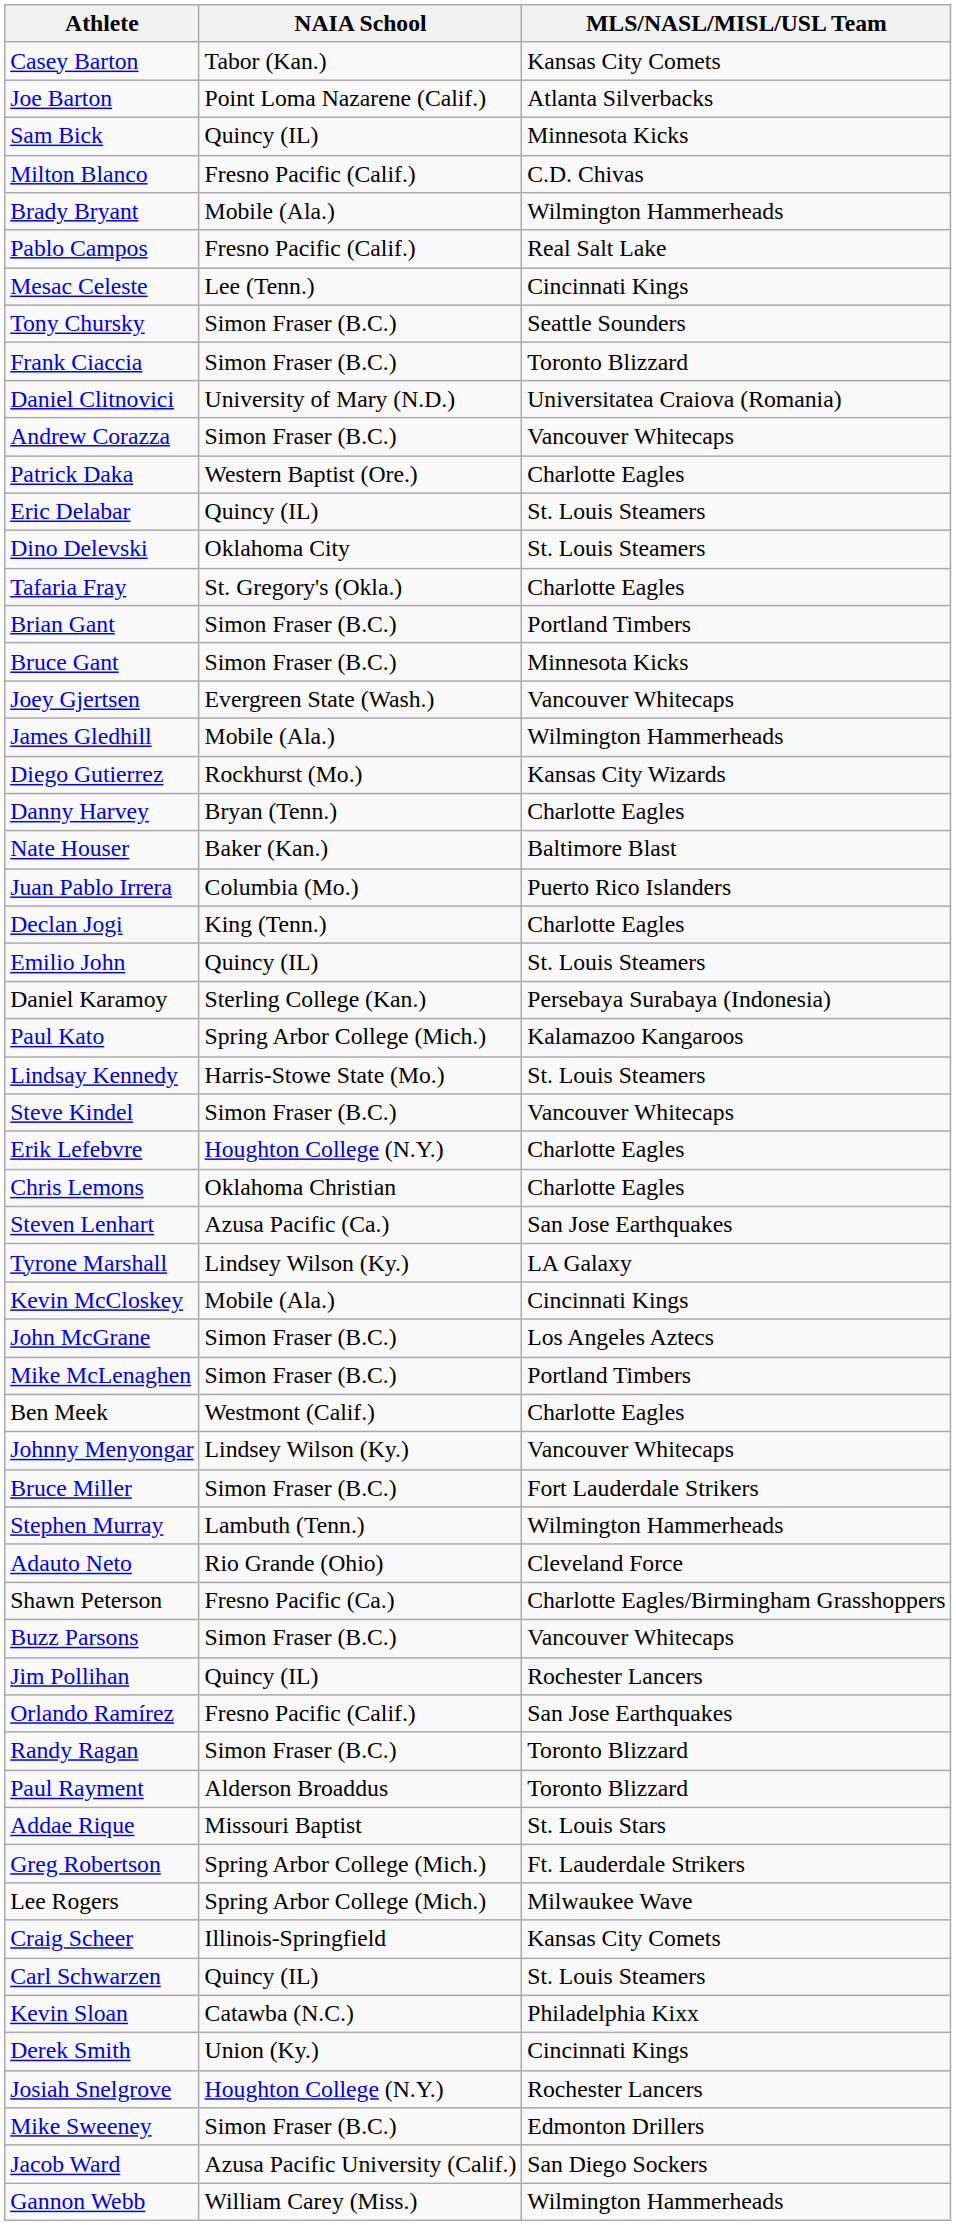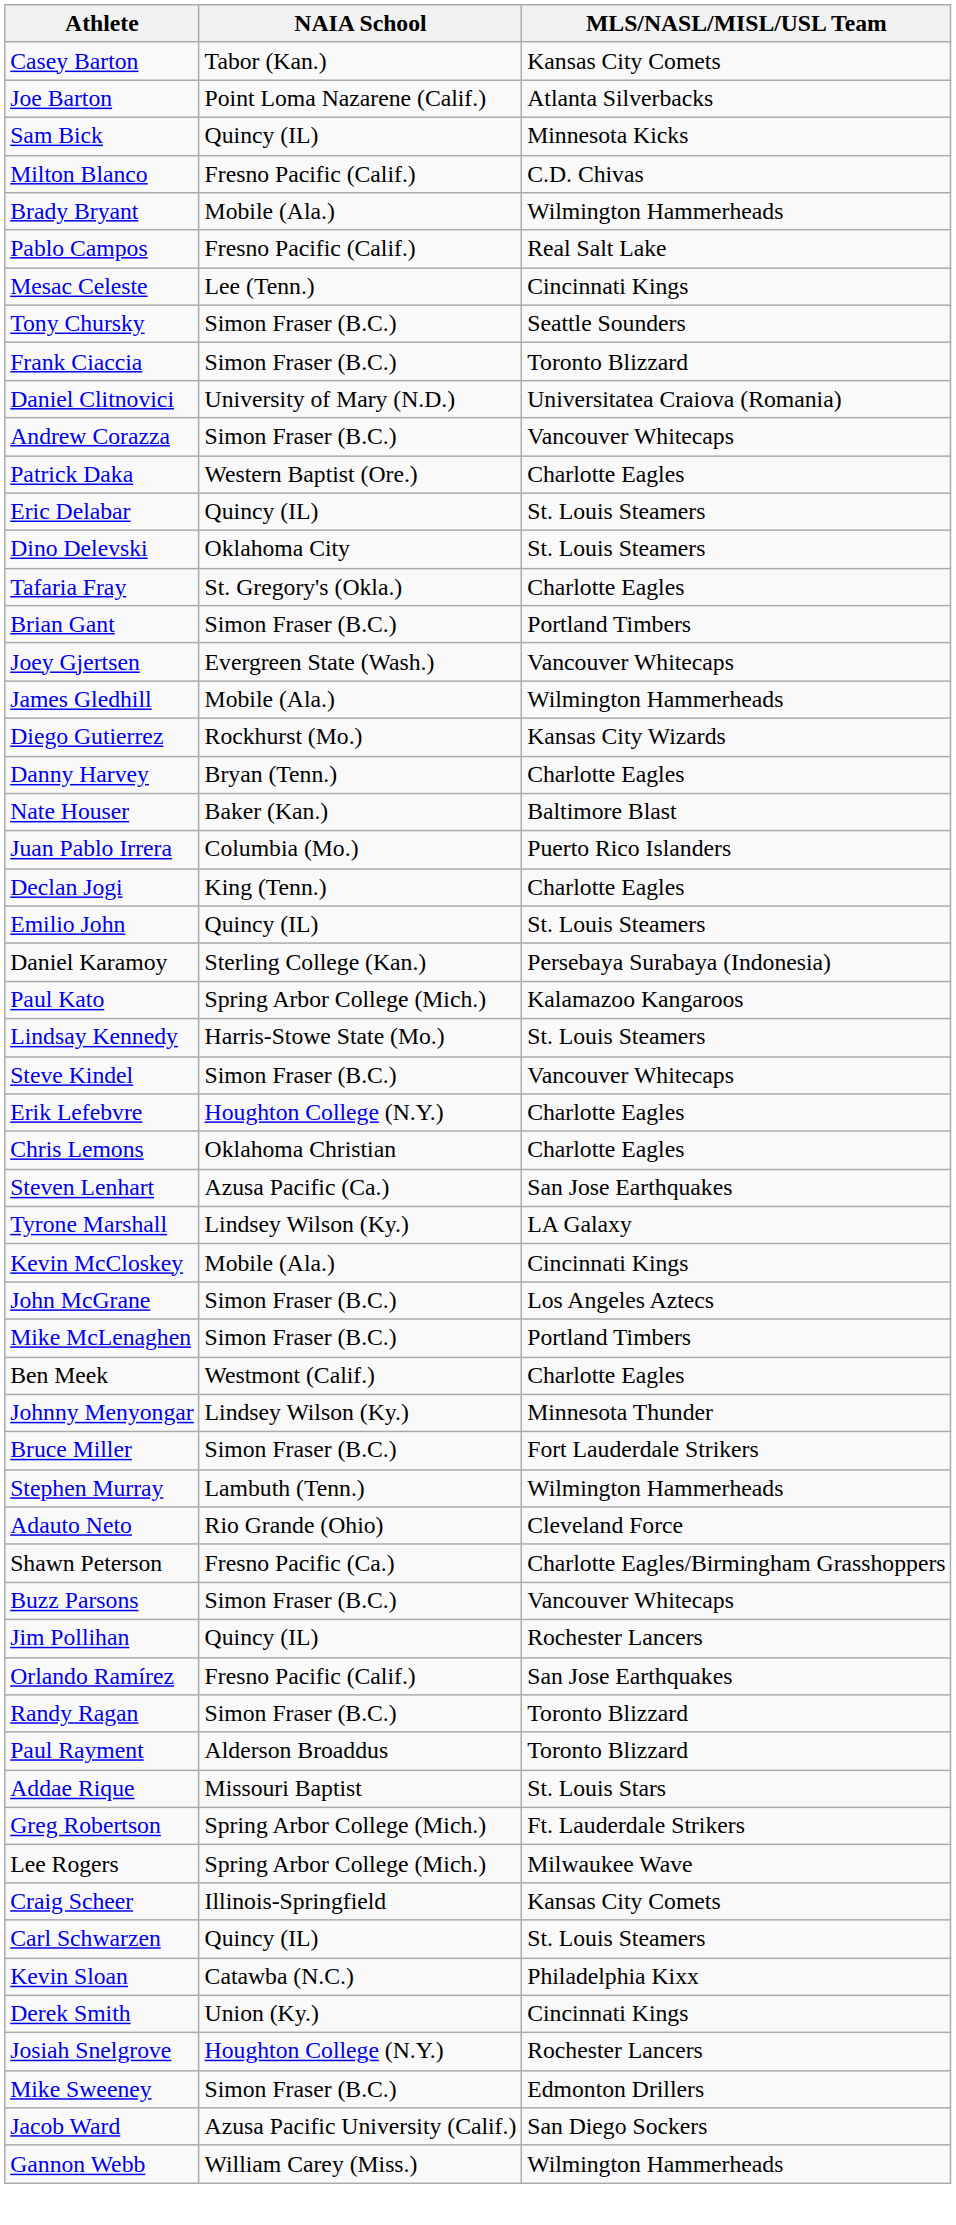 <table class="wikitable sortable">
 <tr>
 <th>Athlete</th>
 <th>NAIA School</th>
 <th>MLS/NASL/MISL/USL Team</th>
 </tr>
 <tr>
 <td><a href='#'>Casey Barton</a></td>
 <td>Tabor (Kan.)</td>
 <td>Kansas City Comets</td>
 </tr>
 <tr>
 <td><a href='#'>Joe Barton</a></td>
 <td>Point Loma Nazarene (Calif.)</td>
 <td>Atlanta Silverbacks</td>
 </tr>
 <tr>
 <td><a href='#'>Sam Bick</a></td>
 <td>Quincy (IL)</td>
 <td>Minnesota Kicks</td>
 </tr>
 <tr>
 <td><a href='#'>Milton Blanco</a></td>
 <td>Fresno Pacific (Calif.)</td>
 <td>C.D. Chivas</td>
 </tr>
 <tr>
 <td><a href='#'>Brady Bryant</a></td>
 <td>Mobile (Ala.)</td>
 <td>Wilmington Hammerheads</td>
 </tr>
 <tr>
 <td><a href='#'>Pablo Campos</a></td>
 <td>Fresno Pacific (Calif.)</td>
 <td>Real Salt Lake</td>
 </tr>
 <tr>
 <td><a href='#'>Mesac Celeste</a></td>
 <td>Lee (Tenn.)</td>
 <td>Cincinnati Kings</td>
 </tr>
 <tr>
 <td><a href='#'>Tony Chursky</a></td>
 <td>Simon Fraser (B.C.)</td>
 <td>Seattle Sounders</td>
 </tr>
 <tr>
 <td><a href='#'>Frank Ciaccia</a></td>
 <td>Simon Fraser (B.C.)</td>
 <td>Toronto Blizzard</td>
 </tr>
 <tr>
 <td><a href='#'>Daniel Clitnovici</a></td>
 <td>University of Mary (N.D.)</td>
 <td>Universitatea Craiova (Romania)</td>
 </tr>
 <tr>
 <td><a href='#'>Andrew Corazza</a></td>
 <td>Simon Fraser (B.C.)</td>
 <td>Vancouver Whitecaps</td>
 </tr>
 <tr>
 <td><a href='#'>Patrick Daka</a></td>
 <td>Western Baptist (Ore.)</td>
 <td>Charlotte Eagles</td>
 </tr>
 <tr>
 <td><a href='#'>Eric Delabar</a></td>
 <td>Quincy (IL)</td>
 <td>St. Louis Steamers</td>
 </tr>
 <tr>
 <td><a href='#'>Dino Delevski</a></td>
 <td>Oklahoma City</td>
 <td>St. Louis Steamers</td>
 </tr>
 <tr>
 <td><a href='#'>Tafaria Fray</a></td>
 <td>St. Gregory's (Okla.)</td>
 <td>Charlotte Eagles</td>
 </tr>
 <tr>
 <td><a href='#'>Brian Gant</a></td>
 <td>Simon Fraser (B.C.)</td>
 <td>Portland Timbers</td>
-</tr>
-<tr>
-<td><a href='#'>Bruce Gant</a></td>
-<td>Simon Fraser (B.C.)</td>
-<td>Minnesota Kicks</td>
 </tr>
 <tr>
 <td><a href='#'>Joey Gjertsen</a></td>
 <td>Evergreen State (Wash.)</td>
 <td>Vancouver Whitecaps</td>
 </tr>
 <tr>
 <td><a href='#'>James Gledhill</a></td>
 <td>Mobile (Ala.)</td>
 <td>Wilmington Hammerheads</td>
 </tr>
 <tr>
 <td><a href='#'>Diego Gutierrez</a></td>
 <td>Rockhurst (Mo.)</td>
 <td>Kansas City Wizards</td>
 </tr>
 <tr>
 <td><a href='#'>Danny Harvey</a></td>
 <td>Bryan (Tenn.)</td>
 <td>Charlotte Eagles</td>
 </tr>
 <tr>
 <td><a href='#'>Nate Houser</a></td>
 <td>Baker (Kan.)</td>
 <td>Baltimore Blast</td>
 </tr>
 <tr>
 <td><a href='#'>Juan Pablo Irrera</a></td>
 <td>Columbia (Mo.)</td>
 <td>Puerto Rico Islanders</td>
 </tr>
 <tr>
 <td><a href='#'>Declan Jogi</a></td>
 <td>King (Tenn.)</td>
 <td>Charlotte Eagles</td>
 </tr>
 <tr>
 <td><a href='#'>Emilio John</a></td>
 <td>Quincy (IL)</td>
 <td>St. Louis Steamers</td>
 </tr>
 <tr>
 <td>Daniel Karamoy</td>
 <td>Sterling College (Kan.)</td>
 <td>Persebaya Surabaya (Indonesia)</td>
 </tr>
 <tr>
 <td><a href='#'>Paul Kato</a></td>
 <td>Spring Arbor College (Mich.)</td>
 <td>Kalamazoo Kangaroos</td>
 </tr>
 <tr>
 <td><a href='#'>Lindsay Kennedy</a></td>
 <td>Harris-Stowe State (Mo.)</td>
 <td>St. Louis Steamers</td>
 </tr>
 <tr>
 <td><a href='#'>Steve Kindel</a></td>
 <td>Simon Fraser (B.C.)</td>
 <td>Vancouver Whitecaps</td>
 </tr>
 <tr>
 <td><a href='#'>Erik Lefebvre</a></td>
 <td><a href='#'>Houghton College</a> (N.Y.)</td>
 <td>Charlotte Eagles</td>
 </tr>
 <tr>
 <td><a href='#'>Chris Lemons</a></td>
 <td>Oklahoma Christian</td>
 <td>Charlotte Eagles</td>
 </tr>
 <tr>
 <td><a href='#'>Steven Lenhart</a></td>
 <td>Azusa Pacific (Ca.)</td>
 <td>San Jose Earthquakes</td>
 </tr>
 <tr>
 <td><a href='#'>Tyrone Marshall</a></td>
 <td>Lindsey Wilson (Ky.)</td>
 <td>LA Galaxy</td>
 </tr>
 <tr>
 <td><a href='#'>Kevin McCloskey</a></td>
 <td>Mobile (Ala.)</td>
 <td>Cincinnati Kings</td>
 </tr>
 <tr>
 <td><a href='#'>John McGrane</a></td>
 <td>Simon Fraser (B.C.)</td>
 <td>Los Angeles Aztecs</td>
 </tr>
 <tr>
 <td><a href='#'>Mike McLenaghen</a></td>
 <td>Simon Fraser (B.C.)</td>
 <td>Portland Timbers</td>
 </tr>
 <tr>
 <td>Ben Meek</td>
 <td>Westmont (Calif.)</td>
 <td>Charlotte Eagles</td>
 </tr>
 <tr>
 <td><a href='#'>Johnny Menyongar</a></td>
 <td>Lindsey Wilson (Ky.)</td>
-<td>Vancouver Whitecaps</td>
+<td>Minnesota Thunder</td>
 </tr>
 <tr>
 <td><a href='#'>Bruce Miller</a></td>
 <td>Simon Fraser (B.C.)</td>
 <td>Fort Lauderdale Strikers</td>
 </tr>
 <tr>
 <td><a href='#'>Stephen Murray</a></td>
 <td>Lambuth (Tenn.)</td>
 <td>Wilmington Hammerheads</td>
 </tr>
 <tr>
 <td><a href='#'>Adauto Neto</a></td>
 <td>Rio Grande (Ohio)</td>
 <td>Cleveland Force</td>
 </tr>
 <tr>
 <td>Shawn Peterson</td>
 <td>Fresno Pacific (Ca.)</td>
 <td>Charlotte Eagles/Birmingham Grasshoppers</td>
 </tr>
 <tr>
 <td><a href='#'>Buzz Parsons</a></td>
 <td>Simon Fraser (B.C.)</td>
 <td>Vancouver Whitecaps</td>
 </tr>
 <tr>
 <td><a href='#'>Jim Pollihan</a></td>
 <td>Quincy (IL)</td>
 <td>Rochester Lancers</td>
 </tr>
 <tr>
 <td><a href='#'>Orlando Ramírez</a></td>
 <td>Fresno Pacific (Calif.)</td>
 <td>San Jose Earthquakes</td>
 </tr>
 <tr>
 <td><a href='#'>Randy Ragan</a></td>
 <td>Simon Fraser (B.C.)</td>
 <td>Toronto Blizzard</td>
 </tr>
 <tr>
 <td><a href='#'>Paul Rayment</a></td>
 <td>Alderson Broaddus</td>
 <td>Toronto Blizzard</td>
 </tr>
 <tr>
 <td><a href='#'>Addae Rique</a></td>
 <td>Missouri Baptist</td>
 <td>St. Louis Stars</td>
 </tr>
 <tr>
 <td><a href='#'>Greg Robertson</a></td>
 <td>Spring Arbor College (Mich.)</td>
 <td>Ft. Lauderdale Strikers</td>
 </tr>
 <tr>
 <td>Lee Rogers</td>
 <td>Spring Arbor College (Mich.)</td>
 <td>Milwaukee Wave</td>
 </tr>
 <tr>
 <td><a href='#'>Craig Scheer</a></td>
 <td>Illinois-Springfield</td>
 <td>Kansas City Comets</td>
 </tr>
 <tr>
 <td><a href='#'>Carl Schwarzen</a></td>
 <td>Quincy (IL)</td>
 <td>St. Louis Steamers</td>
 </tr>
 <tr>
 <td><a href='#'>Kevin Sloan</a></td>
 <td>Catawba (N.C.)</td>
 <td>Philadelphia Kixx</td>
 </tr>
 <tr>
 <td><a href='#'>Derek Smith</a></td>
 <td>Union (Ky.)</td>
 <td>Cincinnati Kings</td>
 </tr>
 <tr>
 <td><a href='#'>Josiah Snelgrove</a></td>
 <td><a href='#'>Houghton College</a> (N.Y.)</td>
 <td>Rochester Lancers</td>
 </tr>
 <tr>
 <td><a href='#'>Mike Sweeney</a></td>
 <td>Simon Fraser (B.C.)</td>
 <td>Edmonton Drillers</td>
 </tr>
 <tr>
 <td><a href='#'>Jacob Ward</a></td>
 <td>Azusa Pacific University (Calif.)</td>
 <td>San Diego Sockers</td>
 </tr>
 <tr>
 <td><a href='#'>Gannon Webb</a></td>
 <td>William Carey (Miss.)</td>
 <td>Wilmington Hammerheads</td>
 </tr>
 </table>
